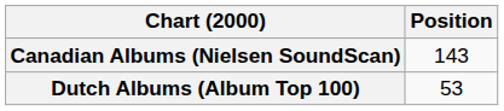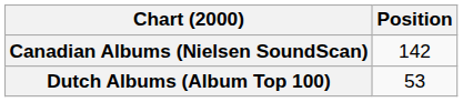 <table class="wikitable plainrowheaders" style="text-align:center">
 <tr>
 <th scope="col">Chart (2000)</th>
 <th scope="col">Position</th>
 </tr>
 <tr>
 <th scope="row">Canadian Albums (Nielsen SoundScan)</th>
-<td>143</td>
+<td>142</td>
 </tr>
 <tr>
 <th scope="row">Dutch Albums (Album Top 100)</th>
 <td>53</td>
 </tr>
 </table>
